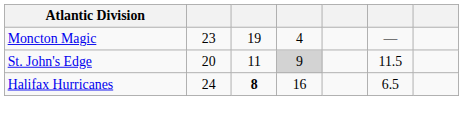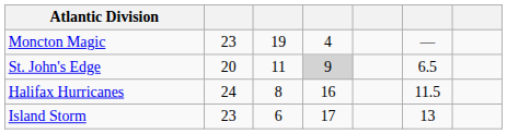 <table class="wikitable" width="500" style="font-size:95%; text-align:center">
 <tr>
 <th width="30%">Atlantic Division</th>
 <th width="7.5%"></th>
 <th width="7.5%"></th>
 <th width="7.5%"></th>
 <th width="7.5%"></th>
 <th width="7.5%"></th>
 <th width="7.5%"></th>
 </tr>
 <tr>
 <td style="text-align:left;"><a href='#'>Moncton Magic</a></td>
 <td>23</td>
 <td>19</td>
 <td>4</td>
 <td></td>
 <td>—</td>
 <td></td>
 </tr>
 <tr>
 <td style="text-align:left;"><a href='#'>St. John's Edge</a></td>
 <td>20</td>
 <td>11</td>
 <td style="background: lightgrey;">9</td>
 <td></td>
-<td>11.5</td>
+<td>6.5</td>
 <td></td>
 </tr>
 <tr>
 <td style="text-align:left;"><a href='#'>Halifax Hurricanes</a></td>
 <td>24</td>
-<td><strong>8</strong></td>
+<td>8</td>
 <td>16</td>
 <td></td>
-<td>6.5</td>
+<td>11.5</td>
+<td></td>
+</tr>
+<tr>
+<td style="text-align:left;"><a href='#'>Island Storm</a></td>
+<td>23</td>
+<td>6</td>
+<td>17</td>
+<td></td>
+<td>13</td>
 <td></td>
 </tr>
 </table>
